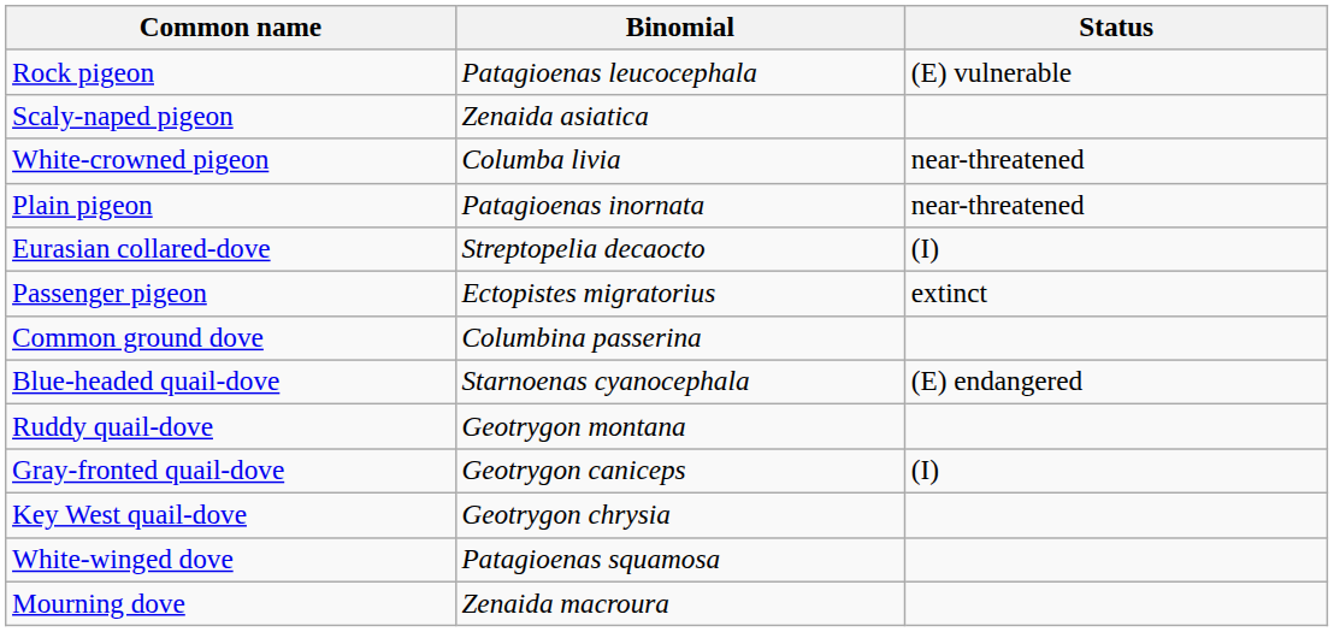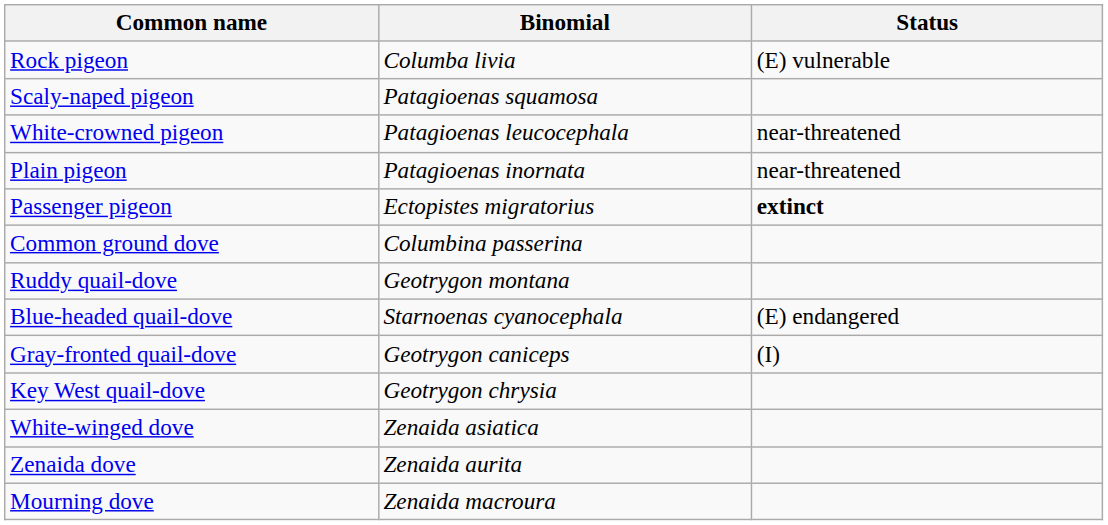 <table width=60% class="wikitable">
 <tr>
 <th width=34%>Common name</th>
 <th width=34%>Binomial</th>
 <th width=32%>Status</th>
 </tr>
 <tr>
 <td><a href='#'>Rock pigeon</a></td>
-<td><em>Patagioenas leucocephala</em></td>
+<td><em>Columba livia</em></td>
 <td>(E) vulnerable</td>
 </tr>
 <tr>
 <td><a href='#'>Scaly-naped pigeon</a></td>
-<td><em>Zenaida asiatica</em></td>
+<td><em>Patagioenas squamosa</em></td>
 <td></td>
 </tr>
 <tr>
 <td><a href='#'>White-crowned pigeon</a></td>
-<td><em>Columba livia</em></td>
+<td><em>Patagioenas leucocephala</em></td>
 <td>near-threatened</td>
 </tr>
 <tr>
 <td><a href='#'>Plain pigeon</a></td>
 <td><em>Patagioenas inornata</em></td>
 <td>near-threatened</td>
 </tr>
 <tr>
-<td><a href='#'>Eurasian collared-dove</a></td>
-<td><em>Streptopelia decaocto</em></td>
-<td>(I)</td>
-</tr>
-<tr>
 <td><a href='#'>Passenger pigeon</a></td>
 <td><em>Ectopistes migratorius</em></td>
-<td>extinct</td>
+<td><strong>extinct</strong></td>
 </tr>
 <tr>
 <td><a href='#'>Common ground dove</a></td>
 <td><em>Columbina passerina</em></td>
 <td></td>
 </tr>
 <tr>
+<td><a href='#'>Ruddy quail-dove</a></td>
+<td><em>Geotrygon montana</em></td>
+<td></td>
+</tr>
+<tr>
 <td><a href='#'>Blue-headed quail-dove</a></td>
 <td><em>Starnoenas cyanocephala</em></td>
 <td>(E) endangered</td>
-</tr>
-<tr>
-<td><a href='#'>Ruddy quail-dove</a></td>
-<td><em>Geotrygon montana</em></td>
-<td></td>
 </tr>
 <tr>
 <td><a href='#'>Gray-fronted quail-dove</a></td>
 <td><em>Geotrygon caniceps</em></td>
 <td>(I)</td>
 </tr>
 <tr>
 <td><a href='#'>Key West quail-dove</a></td>
 <td><em>Geotrygon chrysia</em></td>
 <td></td>
 </tr>
 <tr>
 <td><a href='#'>White-winged dove</a></td>
-<td><em>Patagioenas squamosa</em></td>
+<td><em>Zenaida asiatica</em></td>
+<td></td>
+</tr>
+<tr>
+<td><a href='#'>Zenaida dove</a></td>
+<td><em>Zenaida aurita</em></td>
 <td></td>
 </tr>
 <tr>
 <td><a href='#'>Mourning dove</a></td>
 <td><em>Zenaida macroura</em></td>
 <td></td>
 </tr>
 </table>
